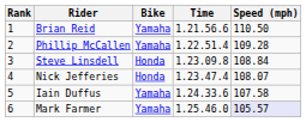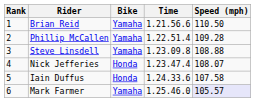 <table class="wikitable">
 <tr>
 <th>Rank</th>
 <th>Rider</th>
 <th>Bike</th>
 <th>Time</th>
 <th>Speed (mph)</th>
 </tr>
 <tr>
 <td>1</td>
 <td> <a href='#'>Brian Reid</a></td>
 <td><a href='#'>Yamaha</a></td>
 <td>1.21.56.6</td>
 <td>110.50</td>
 </tr>
 <tr>
 <td>2</td>
 <td> <a href='#'>Phillip McCallen</a></td>
 <td><a href='#'>Yamaha</a></td>
 <td>1.22.51.4</td>
 <td>109.28</td>
 </tr>
 <tr>
 <td>3</td>
 <td> <a href='#'>Steve Linsdell</a></td>
-<td><a href='#'>Honda</a></td>
+<td><a href='#'>Yamaha</a></td>
 <td>1.23.09.8</td>
-<td>108.84</td>
+<td>108.88</td>
 </tr>
 <tr>
 <td>4</td>
 <td> Nick Jefferies</td>
 <td><a href='#'>Honda</a></td>
 <td>1.23.47.4</td>
 <td>108.07</td>
 </tr>
 <tr>
 <td>5</td>
 <td> Iain Duffus</td>
-<td><a href='#'>Yamaha</a></td>
+<td><a href='#'>Honda</a></td>
 <td>1.24.33.6</td>
 <td>107.58</td>
 </tr>
 <tr>
 <td>6</td>
 <td> Mark Farmer</td>
 <td><a href='#'>Yamaha</a></td>
 <td>1.25.46.0</td>
 <td style="background: lavender;">105.57</td>
 </tr>
 </table>
